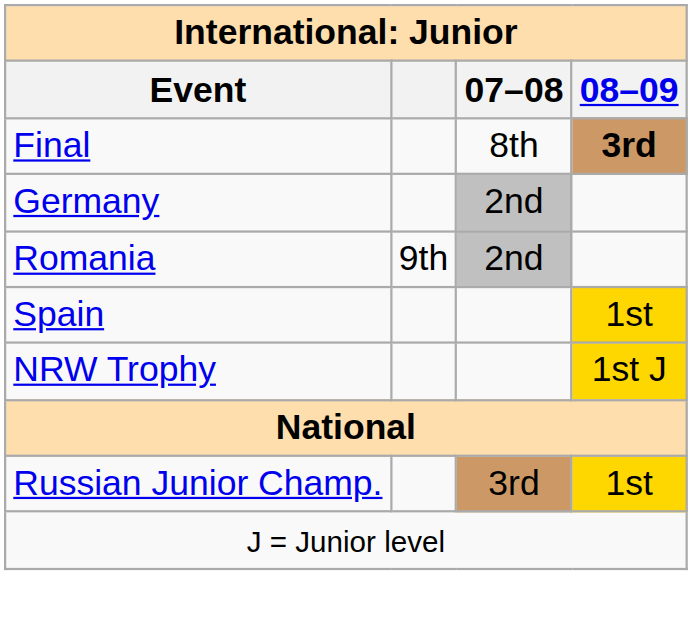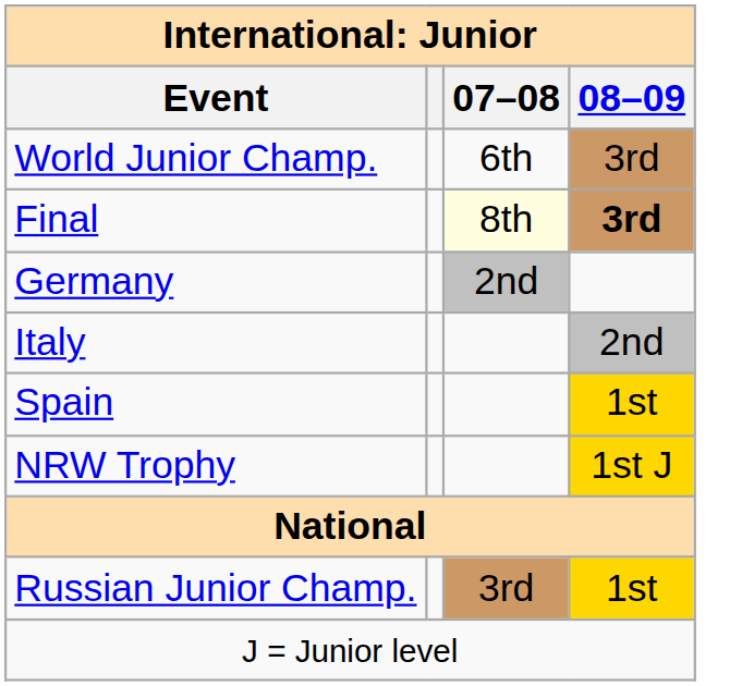 <table class="wikitable" style="text-align:center">
 <tr>
 <th style="background-color: #ffdead; " colspan=4 align=center>International: Junior</th>
 </tr>
 <tr>
 <th>Event</th>
 <th></th>
 <th>07–08</th>
 <th><a href='#'>08–09</a></th>
 </tr>
 <tr>
+<td align=left><a href='#'>World Junior Champ.</a></td>
+<td></td>
+<td>6th</td>
+<td bgcolor=cc9966>3rd</td>
+</tr>
+<tr>
 <td align=left> <a href='#'>Final</a></td>
 <td></td>
-<td>8th</td>
+<td style="background: lightyellow;">8th</td>
 <td bgcolor=cc9966><strong>3rd</strong></td>
 </tr>
 <tr>
 <td align=left> <a href='#'>Germany</a></td>
 <td></td>
 <td bgcolor=silver>2nd</td>
 <td></td>
 </tr>
 <tr>
-<td align=left> <a href='#'>Romania</a></td>
-<td>9th</td>
+<td align=left> <a href='#'>Italy</a></td>
+<td></td>
+<td></td>
 <td bgcolor=silver>2nd</td>
-<td></td>
 </tr>
 <tr>
 <td align=left> <a href='#'>Spain</a></td>
 <td></td>
 <td></td>
 <td bgcolor=gold>1st</td>
 </tr>
 <tr>
 <td align=left><a href='#'>NRW Trophy</a></td>
 <td></td>
 <td></td>
 <td bgcolor=gold>1st J</td>
 </tr>
 <tr>
 <th style="background-color: #ffdead; " colspan=4 align=center>National</th>
 </tr>
 <tr>
 <td align=left><a href='#'>Russian Junior Champ.</a></td>
 <td></td>
 <td bgcolor=cc9966>3rd</td>
 <td bgcolor=gold>1st</td>
 </tr>
 <tr>
 <td colspan=4 align=center><small> J = Junior level </small></td>
 </tr>
 </table>
